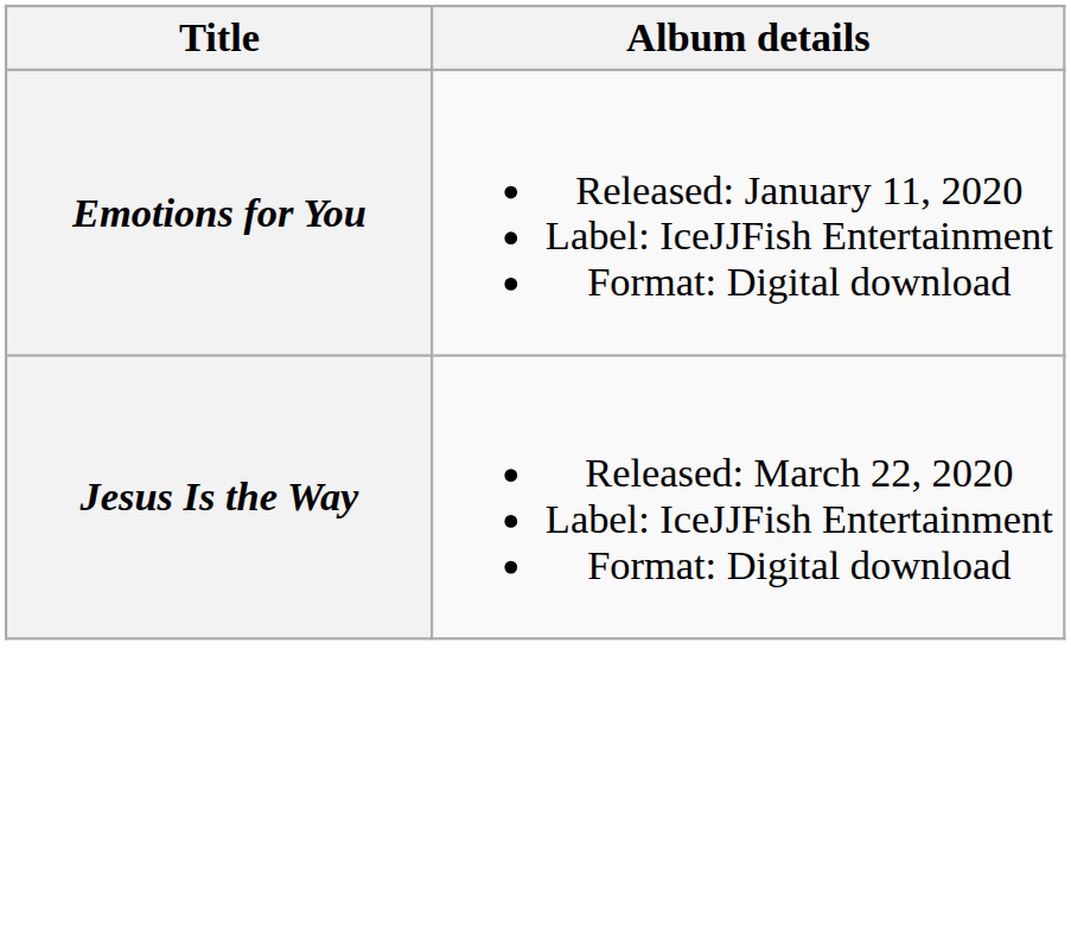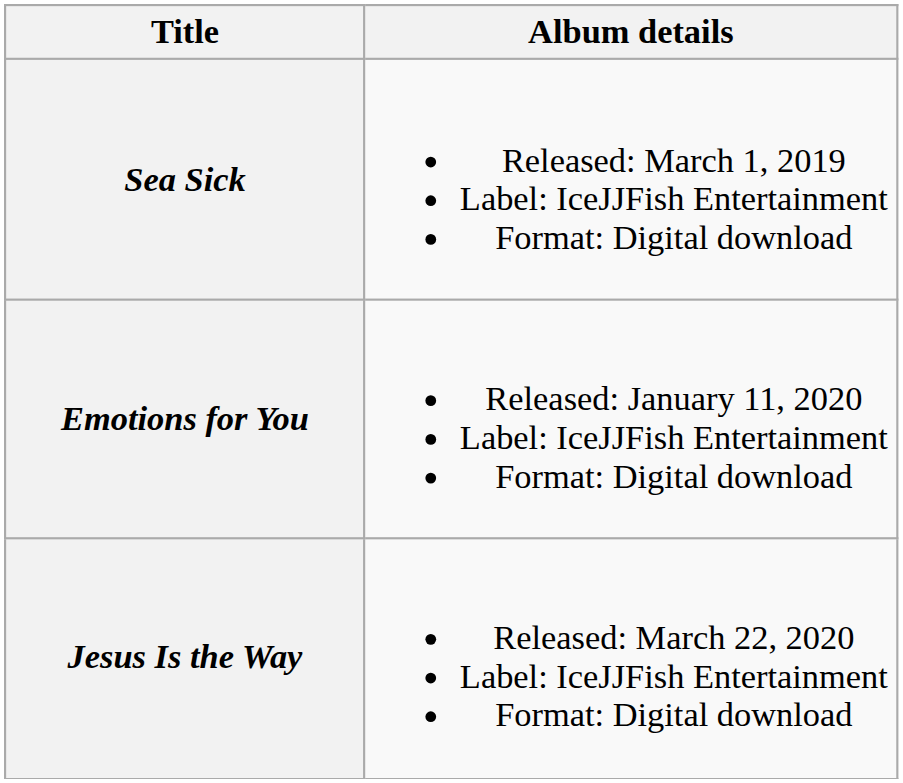 <table class="wikitable plainrowheaders" style="text-align:center;">
 <tr>
 <th scope="col" style="width:10em;">Title</th>
 <th scope="col" style="width:15em;">Album details</th>
+</tr>
+<tr>
+<th scope="row"><em>Sea Sick</em></th>
+<td><br><ul><li>Released: March 1, 2019</li><li>Label: IceJJFish Entertainment</li><li>Format: Digital download</li></ul></td>
 </tr>
 <tr>
 <th scope="row"><em>Emotions for You</em></th>
 <td><br><ul><li>Released: January 11, 2020</li><li>Label: IceJJFish Entertainment</li><li>Format: Digital download</li></ul></td>
 </tr>
 <tr>
 <th scope="row"><em>Jesus Is the Way</em></th>
 <td><br><ul><li>Released: March 22, 2020</li><li>Label: IceJJFish Entertainment</li><li>Format: Digital download</li></ul></td>
 </tr>
 </table>
